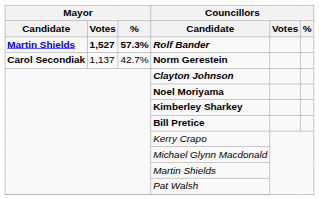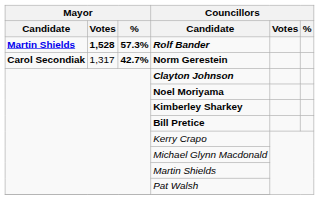 <table class="wikitable collapsible collapsed" align="right">
 <tr>
 <th colspan=3>Mayor</th>
 <th colspan=3>Councillors</th>
 </tr>
 <tr>
 <th>Candidate</th>
 <th>Votes</th>
 <th>%</th>
 <th>Candidate</th>
 <th>Votes</th>
 <th>%</th>
 </tr>
 <tr>
 <td><strong><a href='#'>Martin Shields</a></strong></td>
-<td><strong>1,527</strong></td>
+<td><strong>1,528</strong></td>
 <td><strong>57.3%</strong></td>
 <td><strong><em>Rolf Bander</em></strong></td>
 <td></td>
 <td></td>
 </tr>
 <tr>
 <td><strong>Carol Secondiak</strong></td>
-<td>1,137</td>
-<td>42.7%</td>
+<td>1,317</td>
+<td><strong>42.7%</strong></td>
 <td><strong>Norm Gerestein</strong></td>
 <td></td>
 <td></td>
 </tr>
 <tr>
 <td rowspan=8 colspan=3></td>
 <td><strong><em>Clayton Johnson</em></strong></td>
 <td></td>
 <td></td>
 </tr>
 <tr>
 <td><strong>Noel Moriyama</strong></td>
 <td></td>
 <td></td>
 </tr>
 <tr>
 <td><strong>Kimberley Sharkey</strong></td>
 <td></td>
 <td></td>
 </tr>
 <tr>
 <td><strong>Bill Pretice</strong></td>
 <td></td>
 <td></td>
 </tr>
 <tr>
 <td><em>Kerry Crapo</em></td>
 </tr>
 <tr>
 <td><em>Michael Glynn Macdonald</em></td>
 </tr>
 <tr>
 <td><em>Martin Shields</em></td>
 </tr>
 <tr>
 <td><em>Pat Walsh</em></td>
 </tr>
 <tr>
 </tr>
 </table>
